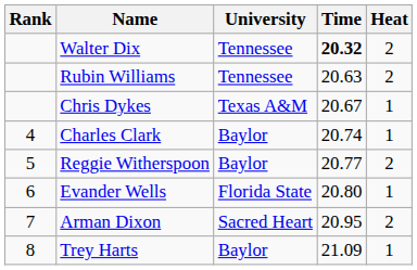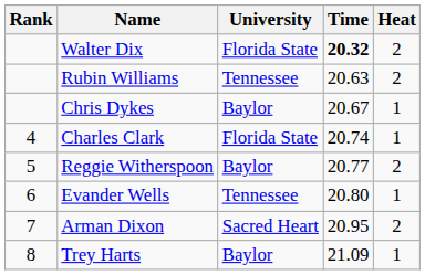 <table class="wikitable sortable" style="text-align:center">
 <tr>
 <th>Rank</th>
 <th>Name</th>
 <th>University</th>
 <th>Time</th>
 <th>Heat</th>
 </tr>
 <tr>
 <td></td>
 <td align=left><a href='#'>Walter Dix</a></td>
-<td align="left"><a href='#'>Tennessee</a></td>
+<td align=left><a href='#'>Florida State</a></td>
 <td><strong>20.32</strong></td>
 <td>2</td>
 </tr>
 <tr>
 <td></td>
 <td align=left><a href='#'>Rubin Williams</a></td>
 <td align=left><a href='#'>Tennessee</a></td>
 <td>20.63</td>
 <td>2</td>
 </tr>
 <tr>
 <td></td>
 <td align=left><a href='#'>Chris Dykes</a></td>
-<td align="left"><a href='#'>Texas A&M</a></td>
+<td align=left><a href='#'>Baylor</a></td>
 <td>20.67</td>
 <td>1</td>
 </tr>
 <tr>
 <td>4</td>
 <td align=left><a href='#'>Charles Clark</a></td>
-<td align="left"><a href='#'>Baylor</a></td>
+<td align=left><a href='#'>Florida State</a></td>
 <td>20.74</td>
 <td>1</td>
 </tr>
 <tr>
 <td>5</td>
 <td align=left><a href='#'>Reggie Witherspoon</a></td>
 <td align=left><a href='#'>Baylor</a></td>
 <td>20.77</td>
 <td>2</td>
 </tr>
 <tr>
 <td>6</td>
 <td align=left><a href='#'>Evander Wells</a></td>
-<td align=left><a href='#'>Florida State</a></td>
+<td align="left"><a href='#'>Tennessee</a></td>
 <td>20.80</td>
 <td>1</td>
 </tr>
 <tr>
 <td>7</td>
 <td align=left><a href='#'>Arman Dixon</a></td>
 <td align="left"><a href='#'>Sacred Heart</a></td>
 <td>20.95</td>
 <td>2</td>
 </tr>
 <tr>
 <td>8</td>
 <td align=left><a href='#'>Trey Harts</a></td>
 <td align="left"><a href='#'>Baylor</a></td>
 <td>21.09</td>
 <td>1</td>
 </tr>
 </table>
